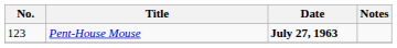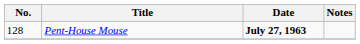 <table class="wikitable">
 <tr>
 <th style="width:3em">No.</th>
 <th style="width:18em">Title</th>
 <th style="width:7em">Date</th>
 <th>Notes</th>
 </tr>
 <tr>
-<td>123</td>
+<td>128</td>
 <td><em><a href='#'>Pent-House Mouse</a></em></td>
 <td><strong>July 27, 1963</strong></td>
 <td></td>
 </tr>
 <tr>
 </tr>
 </table>
